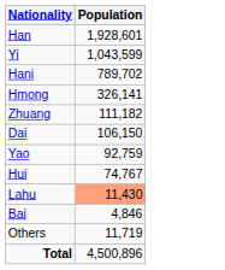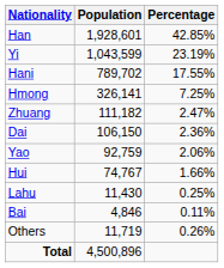 <table class="wikitable" style="text-align:right;">
 <tr>
 <th><a href='#'>Nationality</a></th>
 <th>Population</th>
+<th>Percentage</th>
 </tr>
 <tr>
 <td align=left><a href='#'>Han</a></td>
 <td>1,928,601</td>
+<td>42.85%</td>
 </tr>
 <tr>
 <td align=left><a href='#'>Yi</a></td>
 <td>1,043,599</td>
+<td>23.19%</td>
 </tr>
 <tr>
 <td align=left><a href='#'>Hani</a></td>
 <td>789,702</td>
+<td>17.55%</td>
 </tr>
 <tr>
 <td align=left><a href='#'>Hmong</a></td>
 <td>326,141</td>
+<td>7.25%</td>
 </tr>
 <tr>
 <td align=left><a href='#'>Zhuang</a></td>
 <td>111,182</td>
+<td>2.47%</td>
 </tr>
 <tr>
 <td align=left><a href='#'>Dai</a></td>
 <td>106,150</td>
+<td>2.36%</td>
 </tr>
 <tr>
 <td align=left><a href='#'>Yao</a></td>
 <td>92,759</td>
+<td>2.06%</td>
 </tr>
 <tr>
 <td align=left><a href='#'>Hui</a></td>
 <td>74,767</td>
+<td>1.66%</td>
 </tr>
 <tr>
 <td align=left><a href='#'>Lahu</a></td>
-<td style="background: lightsalmon;">11,430</td>
+<td>11,430</td>
+<td>0.25%</td>
 </tr>
 <tr>
 <td align=left><a href='#'>Bai</a></td>
 <td>4,846</td>
+<td>0.11%</td>
 </tr>
 <tr>
 <td align=left>Others</td>
 <td>11,719</td>
+<td>0.26%</td>
 </tr>
 <tr>
 <td><strong>Total</strong></td>
 <td>4,500,896</td>
+<td></td>
 </tr>
 </table>
